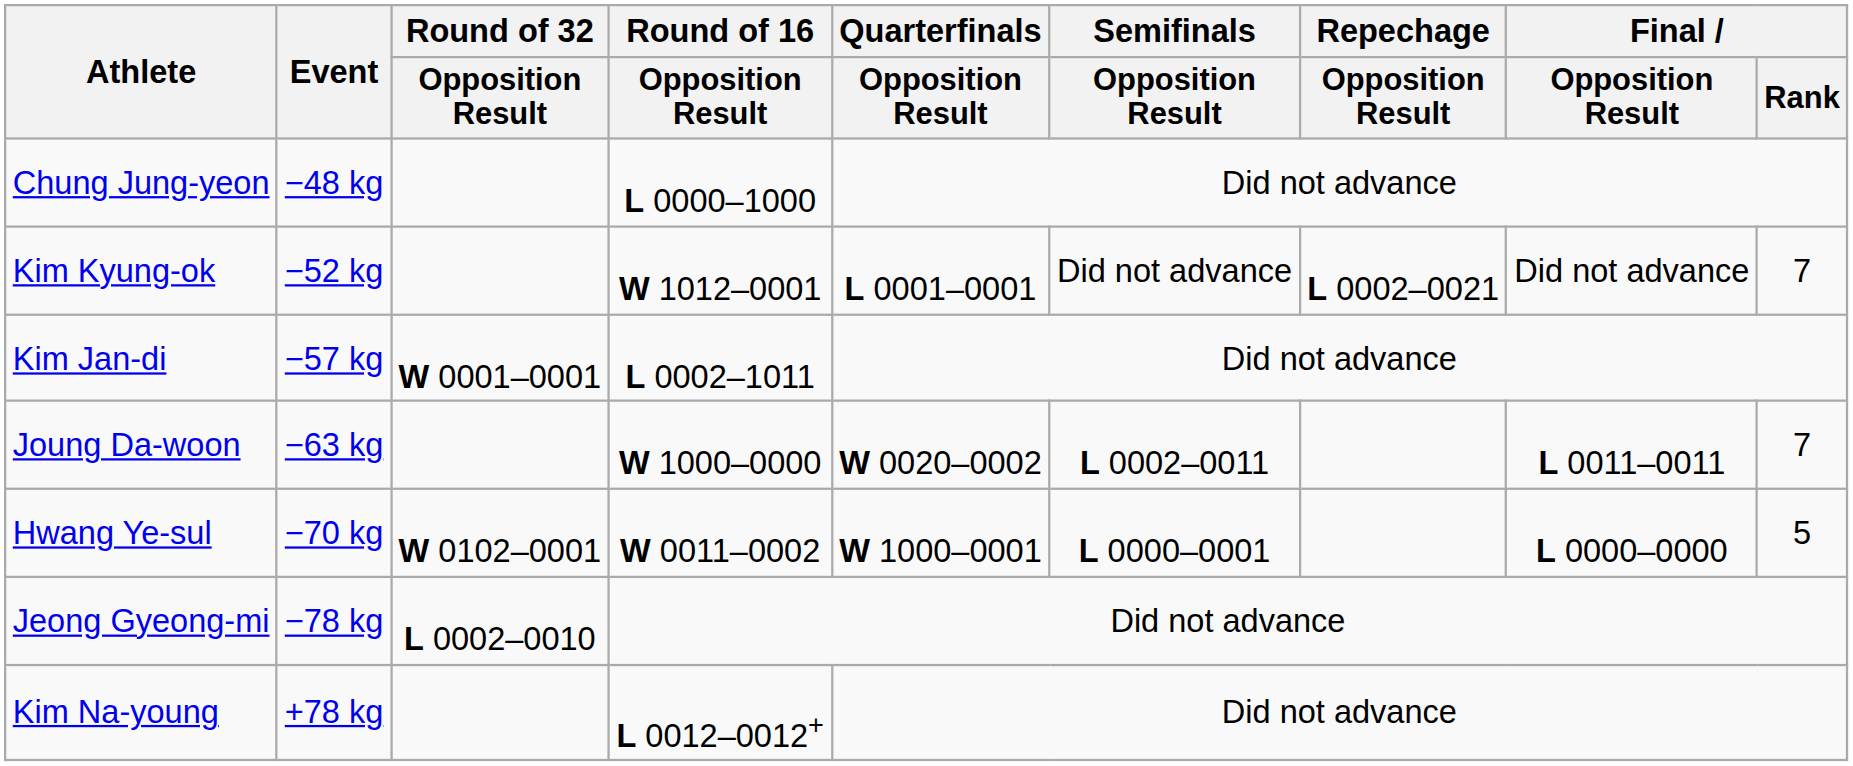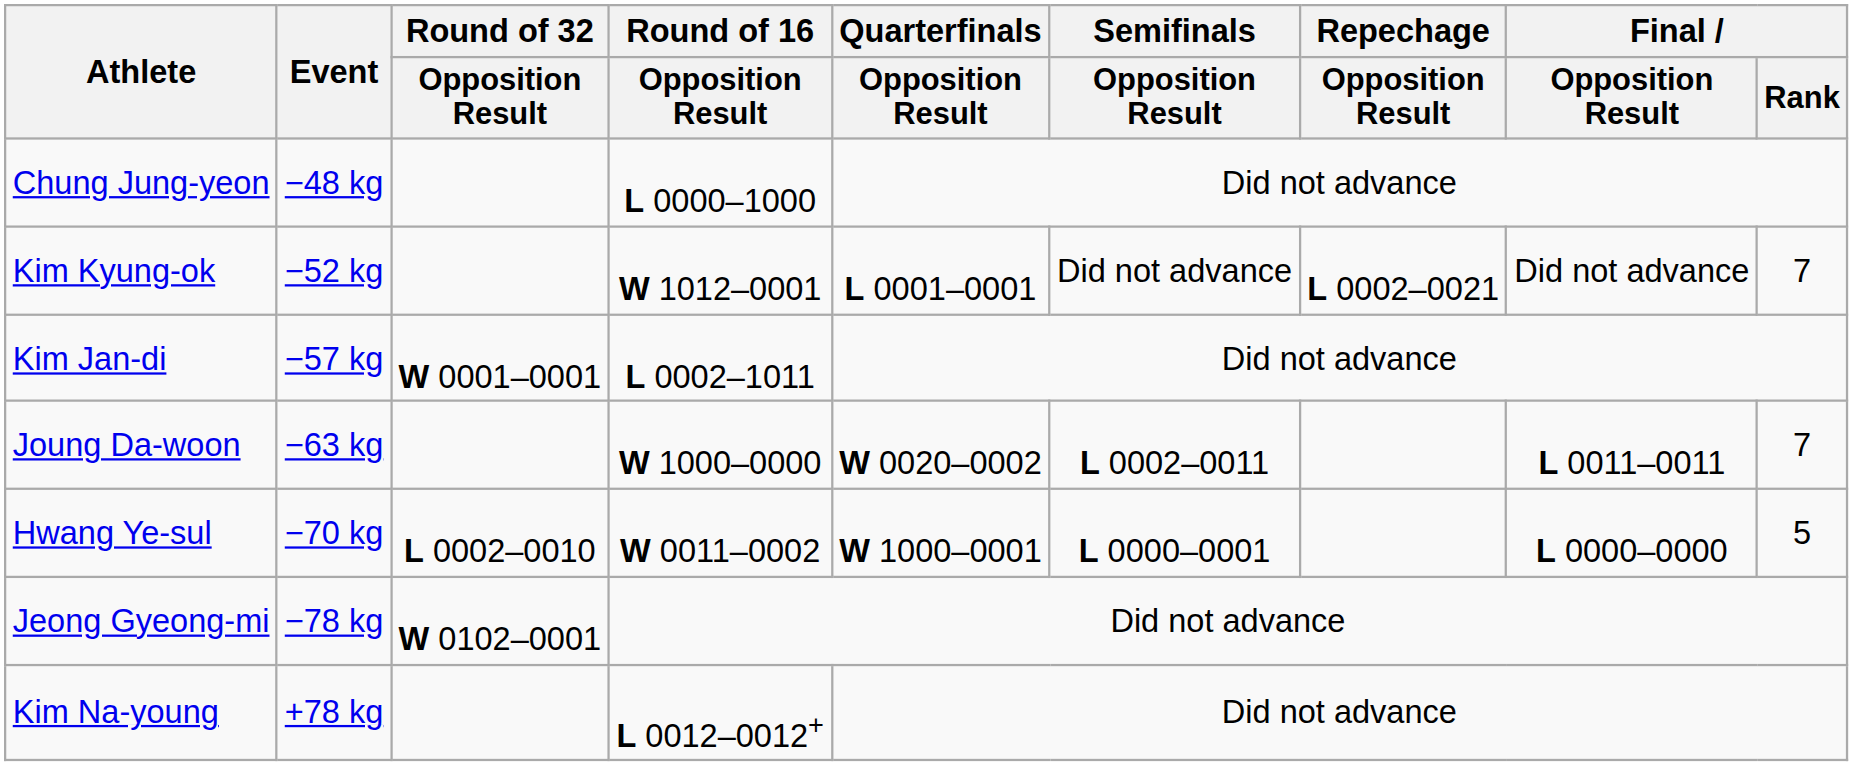 <table class="wikitable" style="font-size:90%">
 <tr>
 <th rowspan=2>Athlete</th>
 <th rowspan=2>Event</th>
 <th>Round of 32</th>
 <th>Round of 16</th>
 <th>Quarterfinals</th>
 <th>Semifinals</th>
 <th>Repechage</th>
 <th colspan=2>Final / </th>
 </tr>
 <tr style="font-size:95%">
 <th>Opposition<br>Result</th>
 <th>Opposition<br>Result</th>
 <th>Opposition<br>Result</th>
 <th>Opposition<br>Result</th>
 <th>Opposition<br>Result</th>
 <th>Opposition<br>Result</th>
 <th>Rank</th>
 </tr>
 <tr align=center>
 <td align=left><a href='#'>Chung Jung-yeon</a></td>
 <td align=left><a href='#'>−48 kg</a></td>
 <td></td>
 <td><br><strong>L</strong> 0000–1000</td>
 <td colspan=5>Did not advance</td>
 </tr>
 <tr align=center>
 <td align=left><a href='#'>Kim Kyung-ok</a></td>
 <td align=left><a href='#'>−52 kg</a></td>
 <td></td>
 <td><br><strong>W</strong> 1012–0001</td>
 <td><br><strong>L</strong> 0001–0001</td>
 <td>Did not advance</td>
 <td><br><strong>L</strong> 0002–0021</td>
 <td>Did not advance</td>
 <td>7</td>
 </tr>
 <tr align=center>
 <td align=left><a href='#'>Kim Jan-di</a></td>
 <td align=left><a href='#'>−57 kg</a></td>
 <td><br><strong>W</strong> 0001–0001</td>
 <td><br><strong>L</strong> 0002–1011</td>
 <td colspan=5>Did not advance</td>
 </tr>
 <tr align=center>
 <td align=left><a href='#'>Joung Da-woon</a></td>
 <td align=left><a href='#'>−63 kg</a></td>
 <td></td>
 <td><br><strong>W</strong> 1000–0000</td>
 <td><br><strong>W</strong> 0020–0002</td>
 <td><br><strong>L</strong> 0002–0011</td>
 <td></td>
 <td><br><strong>L</strong> 0011–0011 </td>
 <td>7</td>
 </tr>
 <tr align=center>
 <td align=left><a href='#'>Hwang Ye-sul</a></td>
 <td align=left><a href='#'>−70 kg</a></td>
-<td><br><strong>W</strong> 0102–0001</td>
+<td><br><strong>L</strong> 0002–0010</td>
 <td><br><strong>W</strong> 0011–0002</td>
 <td><br><strong>W</strong> 1000–0001</td>
 <td><br><strong>L</strong> 0000–0001</td>
 <td></td>
 <td><br><strong>L</strong> 0000–0000 </td>
 <td>5</td>
 </tr>
 <tr align=center>
 <td align=left><a href='#'>Jeong Gyeong-mi</a></td>
 <td align=left><a href='#'>−78 kg</a></td>
-<td><br><strong>L</strong> 0002–0010</td>
+<td><br><strong>W</strong> 0102–0001</td>
 <td colspan=6>Did not advance</td>
 </tr>
 <tr align=center>
 <td align=left><a href='#'>Kim Na-young</a></td>
 <td align=left><a href='#'>+78 kg</a></td>
 <td></td>
 <td><br><strong>L</strong> 0012–0012<sup>+</sup></td>
 <td colspan=5>Did not advance</td>
 </tr>
 </table>
